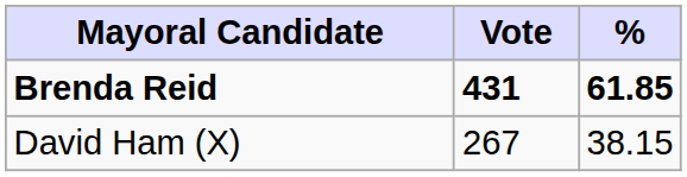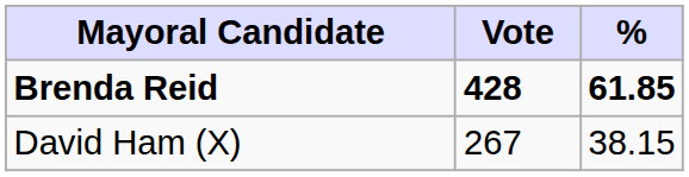 <table class="wikitable">
 <tr>
 <th style="background:#ddf; width:200px;">Mayoral Candidate</th>
 <th style="background:#ddf; width:50px;">Vote</th>
 <th style="background:#ddf; width:30px;">%</th>
 </tr>
 <tr>
 <td><strong>Brenda Reid</strong></td>
-<td><strong>431</strong></td>
+<td><strong>428</strong></td>
 <td><strong>61.85</strong></td>
 </tr>
 <tr>
 <td>David Ham (X)</td>
 <td>267</td>
 <td>38.15</td>
 </tr>
 </table>
